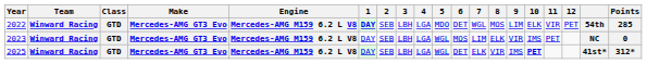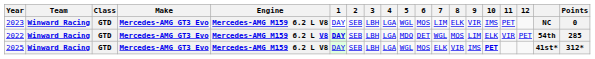 <table class="wikitable" style="text-align:center; font-size:85%">
 <tr>
 <th>Year</th>
 <th>Team</th>
 <th>Class</th>
 <th>Make</th>
 <th>Engine</th>
 <th>1</th>
 <th>2</th>
 <th>3</th>
 <th>4</th>
 <th>5</th>
 <th>6</th>
 <th>7</th>
 <th>8</th>
 <th>9</th>
 <th>10</th>
 <th>11</th>
 <th>12</th>
 <th></th>
 <th>Points</th>
 </tr>
 <tr>
+<td><a href='#'>2023</a></td>
+<th nowrap><a href='#'>Winward Racing</a></th>
+<th>GTD</th>
+<th nowrap><a href='#'>Mercedes-AMG GT3 Evo</a></th>
+<th nowrap><a href='#'>Mercedes-AMG M159</a> 6.2 L V8</th>
+<td style="background:#FFFFFF;"><a href='#'>DAY</a><br></td>
+<td><a href='#'>SEB</a></td>
+<td><a href='#'>LBH</a></td>
+<td><a href='#'>LGA</a></td>
+<td><a href='#'>WGL</a></td>
+<td><a href='#'>MOS</a></td>
+<td><a href='#'>LIM</a></td>
+<td><a href='#'>ELK</a></td>
+<td><a href='#'>VIR</a></td>
+<td><a href='#'>IMS</a></td>
+<td><a href='#'>PET</a></td>
+<td></td>
+<th>NC</th>
+<th>0</th>
+</tr>
+<tr>
 <td><a href='#'>2022</a></td>
 <th nowrap><a href='#'>Winward Racing</a></th>
 <th>GTD</th>
 <th nowrap><a href='#'>Mercedes-AMG GT3 Evo</a></th>
 <th nowrap><a href='#'>Mercedes-AMG M159</a> 6.2 L <a href='#'>V8</a></th>
 <td style="background:#DFFFDF;"><strong><a href='#'>DAY</a></strong><br></td>
 <td><a href='#'>SEB</a></td>
 <td><a href='#'>LBH</a></td>
 <td><a href='#'>LGA</a></td>
 <td><a href='#'>MDO</a></td>
 <td><a href='#'>DET</a></td>
 <td><a href='#'>WGL</a></td>
 <td><a href='#'>MOS</a></td>
 <td><a href='#'>LIM</a></td>
 <td><a href='#'>ELK</a></td>
 <td><a href='#'>VIR</a></td>
 <td><a href='#'>PET</a></td>
 <th>54th</th>
 <th>285</th>
 </tr>
 <tr>
-<td><a href='#'>2023</a></td>
-<th nowrap><a href='#'>Winward Racing</a></th>
-<th>GTD</th>
-<th nowrap><a href='#'>Mercedes-AMG GT3 Evo</a></th>
-<th nowrap><a href='#'>Mercedes-AMG M159</a> 6.2 L V8</th>
-<td style="background:#FFFFFF;"><a href='#'>DAY</a><br></td>
-<td><a href='#'>SEB</a></td>
-<td><a href='#'>LBH</a></td>
-<td><a href='#'>LGA</a></td>
-<td><a href='#'>WGL</a></td>
-<td><a href='#'>MOS</a></td>
-<td><a href='#'>LIM</a></td>
-<td><a href='#'>ELK</a></td>
-<td><a href='#'>VIR</a></td>
-<td><a href='#'>IMS</a></td>
-<td><a href='#'>PET</a></td>
-<td></td>
-<th>NC</th>
-<th>0</th>
-</tr>
-<tr>
 <td><a href='#'>2025</a></td>
 <th><a href='#'>Winward Racing</a></th>
 <th>GTD</th>
 <th><a href='#'>Mercedes-AMG GT3 Evo</a></th>
 <th><a href='#'>Mercedes-AMG M159</a> 6.2 L V8</th>
 <td style="background:#DFFFDF;"><a href='#'>DAY</a><br></td>
 <td style="background:#;"><a href='#'>SEB</a></td>
 <td><a href='#'>LBH</a></td>
 <td><a href='#'>LGA</a></td>
 <td style="background:#;"><a href='#'>WGL</a></td>
-<td><a href='#'>DET</a></td>
+<td><a href='#'>MOS</a></td>
 <td><a href='#'>ELK</a></td>
 <td><a href='#'>VIR</a></td>
 <td style="background:#;"><a href='#'>IMS</a></td>
 <td style="background:#;"><strong><a href='#'>PET</a></strong></td>
 <td></td>
 <td></td>
 <th>41st*</th>
 <th>312*</th>
 </tr>
 </table>
